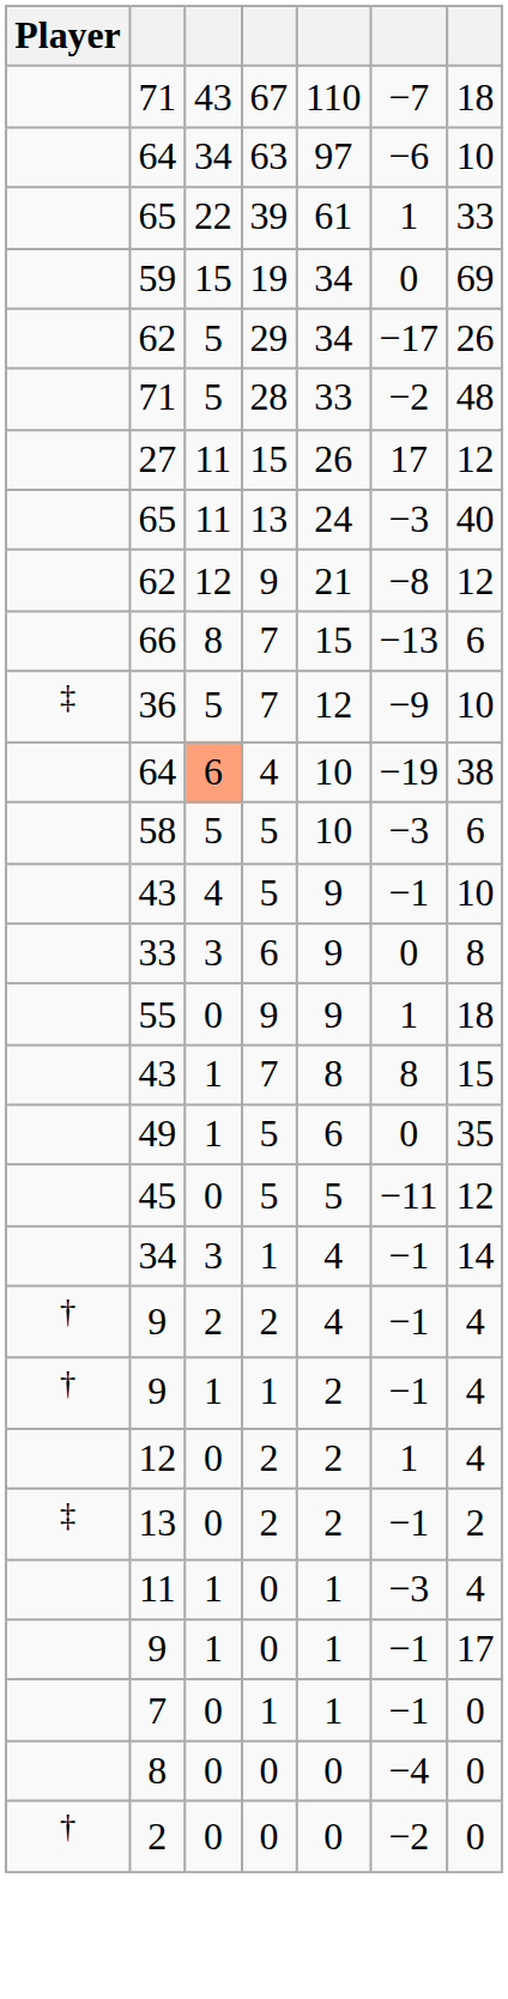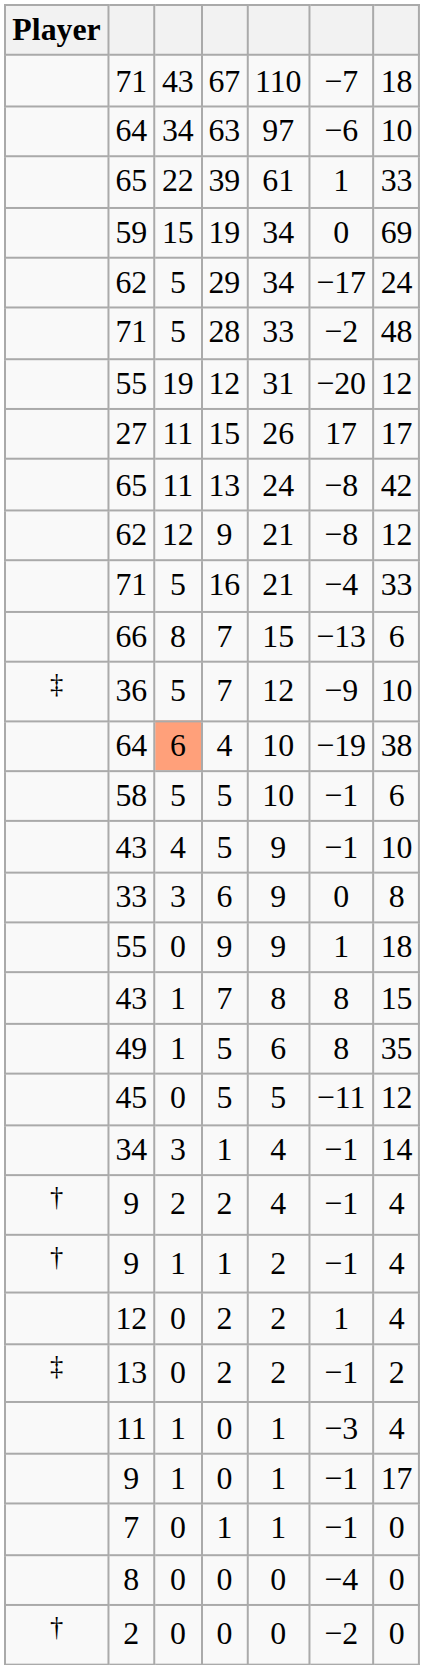 <table class="wikitable sortable" style="text-align:center;">
 <tr>
 <th>Player</th>
 <th></th>
 <th></th>
 <th></th>
 <th></th>
 <th data-sort-type="number"></th>
 <th></th>
 </tr>
 <tr>
 <td></td>
 <td>71</td>
 <td>43</td>
 <td>67</td>
 <td>110</td>
 <td>−7</td>
 <td>18</td>
 </tr>
 <tr>
 <td></td>
 <td>64</td>
 <td>34</td>
 <td>63</td>
 <td>97</td>
 <td>−6</td>
 <td>10</td>
 </tr>
 <tr>
 <td></td>
 <td>65</td>
 <td>22</td>
 <td>39</td>
 <td>61</td>
 <td>1</td>
 <td>33</td>
 </tr>
 <tr>
 <td></td>
 <td>59</td>
 <td>15</td>
 <td>19</td>
 <td>34</td>
 <td>0</td>
 <td>69</td>
 </tr>
 <tr>
 <td></td>
 <td>62</td>
 <td>5</td>
 <td>29</td>
 <td>34</td>
 <td>−17</td>
-<td>26</td>
+<td>24</td>
 </tr>
 <tr>
 <td></td>
 <td>71</td>
 <td>5</td>
 <td>28</td>
 <td>33</td>
 <td>−2</td>
 <td>48</td>
 </tr>
 <tr>
 <td></td>
+<td>55</td>
+<td>19</td>
+<td>12</td>
+<td>31</td>
+<td>−20</td>
+<td>12</td>
+</tr>
+<tr>
+<td></td>
 <td>27</td>
 <td>11</td>
 <td>15</td>
 <td>26</td>
 <td>17</td>
-<td>12</td>
+<td>17</td>
 </tr>
 <tr>
 <td></td>
 <td>65</td>
 <td>11</td>
 <td>13</td>
 <td>24</td>
-<td>−3</td>
-<td>40</td>
+<td>−8</td>
+<td>42</td>
 </tr>
 <tr>
 <td></td>
 <td>62</td>
 <td>12</td>
 <td>9</td>
 <td>21</td>
 <td>−8</td>
 <td>12</td>
+</tr>
+<tr>
+<td></td>
+<td>71</td>
+<td>5</td>
+<td>16</td>
+<td>21</td>
+<td>−4</td>
+<td>33</td>
 </tr>
 <tr>
 <td></td>
 <td>66</td>
 <td>8</td>
 <td>7</td>
 <td>15</td>
 <td>−13</td>
 <td>6</td>
 </tr>
 <tr>
 <td><sup>‡</sup></td>
 <td>36</td>
 <td>5</td>
 <td>7</td>
 <td>12</td>
 <td>−9</td>
 <td>10</td>
 </tr>
 <tr>
 <td></td>
 <td>64</td>
 <td style="background: lightsalmon;">6</td>
 <td>4</td>
 <td>10</td>
 <td>−19</td>
 <td>38</td>
 </tr>
 <tr>
 <td></td>
 <td>58</td>
 <td>5</td>
 <td>5</td>
 <td>10</td>
-<td>−3</td>
+<td>−1</td>
 <td>6</td>
 </tr>
 <tr>
 <td></td>
 <td>43</td>
 <td>4</td>
 <td>5</td>
 <td>9</td>
 <td>−1</td>
 <td>10</td>
 </tr>
 <tr>
 <td></td>
 <td>33</td>
 <td>3</td>
 <td>6</td>
 <td>9</td>
 <td>0</td>
 <td>8</td>
 </tr>
 <tr>
 <td></td>
 <td>55</td>
 <td>0</td>
 <td>9</td>
 <td>9</td>
 <td>1</td>
 <td>18</td>
 </tr>
 <tr>
 <td></td>
 <td>43</td>
 <td>1</td>
 <td>7</td>
 <td>8</td>
 <td>8</td>
 <td>15</td>
 </tr>
 <tr>
 <td></td>
 <td>49</td>
 <td>1</td>
 <td>5</td>
 <td>6</td>
-<td>0</td>
+<td>8</td>
 <td>35</td>
 </tr>
 <tr>
 <td></td>
 <td>45</td>
 <td>0</td>
 <td>5</td>
 <td>5</td>
 <td>−11</td>
 <td>12</td>
 </tr>
 <tr>
 <td></td>
 <td>34</td>
 <td>3</td>
 <td>1</td>
 <td>4</td>
 <td>−1</td>
 <td>14</td>
 </tr>
 <tr>
 <td><sup>†</sup></td>
 <td>9</td>
 <td>2</td>
 <td>2</td>
 <td>4</td>
 <td>−1</td>
 <td>4</td>
 </tr>
 <tr>
 <td><sup>†</sup></td>
 <td>9</td>
 <td>1</td>
 <td>1</td>
 <td>2</td>
 <td>−1</td>
 <td>4</td>
 </tr>
 <tr>
 <td></td>
 <td>12</td>
 <td>0</td>
 <td>2</td>
 <td>2</td>
 <td>1</td>
 <td>4</td>
 </tr>
 <tr>
 <td><sup>‡</sup></td>
 <td>13</td>
 <td>0</td>
 <td>2</td>
 <td>2</td>
 <td>−1</td>
 <td>2</td>
 </tr>
 <tr>
 <td></td>
 <td>11</td>
 <td>1</td>
 <td>0</td>
 <td>1</td>
 <td>−3</td>
 <td>4</td>
 </tr>
 <tr>
 <td></td>
 <td>9</td>
 <td>1</td>
 <td>0</td>
 <td>1</td>
 <td>−1</td>
 <td>17</td>
 </tr>
 <tr>
 <td></td>
 <td>7</td>
 <td>0</td>
 <td>1</td>
 <td>1</td>
 <td>−1</td>
 <td>0</td>
 </tr>
 <tr>
 <td></td>
 <td>8</td>
 <td>0</td>
 <td>0</td>
 <td>0</td>
 <td>−4</td>
 <td>0</td>
 </tr>
 <tr>
 <td><sup>†</sup></td>
 <td>2</td>
 <td>0</td>
 <td>0</td>
 <td>0</td>
 <td>−2</td>
 <td>0</td>
 </tr>
 </table>
